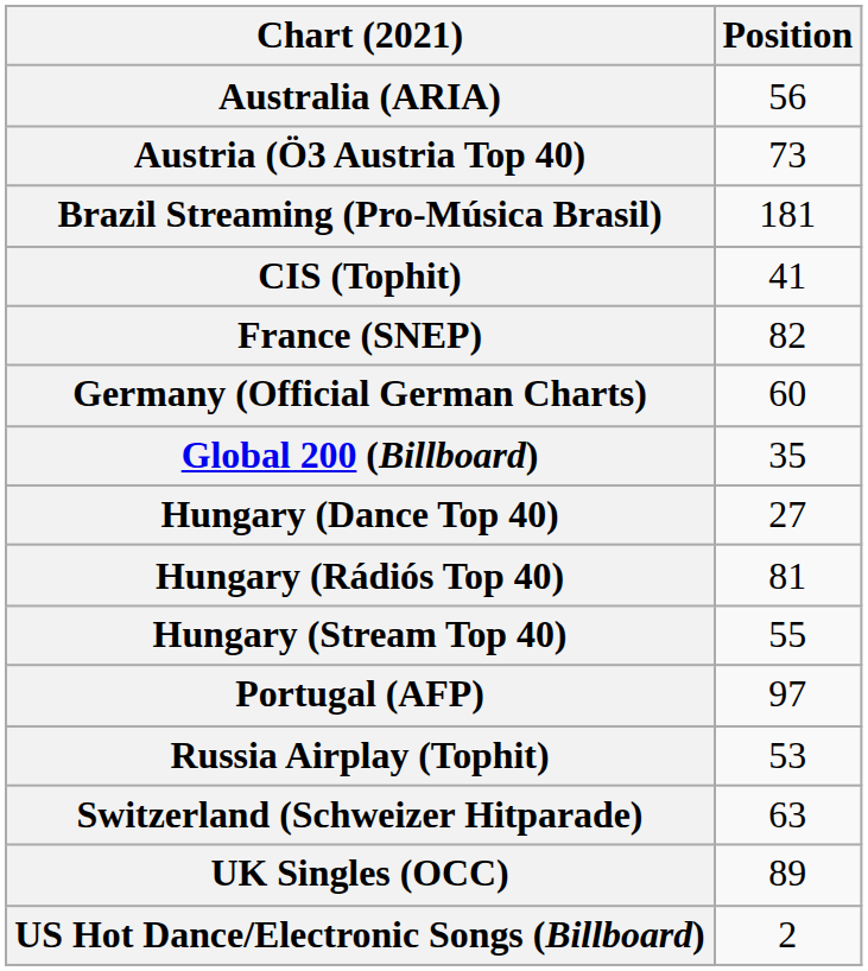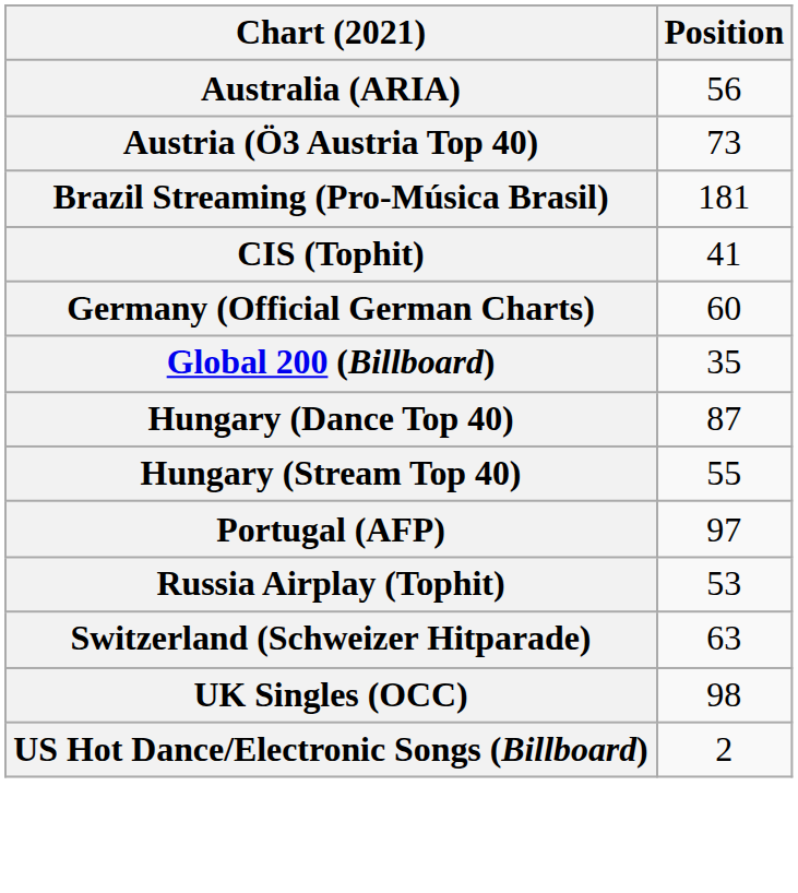 <table class="wikitable sortable plainrowheaders" style="text-align:center">
 <tr>
 <th scope="col">Chart (2021)</th>
 <th scope="col">Position</th>
 </tr>
 <tr>
 <th scope="row">Australia (ARIA)</th>
 <td>56</td>
 </tr>
 <tr>
 <th scope="row">Austria (Ö3 Austria Top 40)</th>
 <td>73</td>
 </tr>
 <tr>
 <th scope="row">Brazil Streaming (Pro-Música Brasil)</th>
 <td>181</td>
 </tr>
 <tr>
 <th scope="row">CIS (Tophit)</th>
 <td>41</td>
 </tr>
 <tr>
-<th scope="row">France (SNEP)</th>
-<td>82</td>
-</tr>
-<tr>
 <th scope="row">Germany (Official German Charts)</th>
 <td>60</td>
 </tr>
 <tr>
 <th scope="row"><a href='#'>Global 200</a> (<em>Billboard</em>)</th>
 <td>35</td>
 </tr>
 <tr>
 <th scope="row">Hungary (Dance Top 40)</th>
-<td>27</td>
-</tr>
-<tr>
-<th scope="row">Hungary (Rádiós Top 40)</th>
-<td>81</td>
+<td>87</td>
 </tr>
 <tr>
 <th scope="row">Hungary (Stream Top 40)</th>
 <td>55</td>
 </tr>
 <tr>
 <th scope="row">Portugal (AFP)</th>
 <td>97</td>
 </tr>
 <tr>
 <th scope="row">Russia Airplay (Tophit)</th>
 <td>53</td>
 </tr>
 <tr>
 <th scope="row">Switzerland (Schweizer Hitparade)</th>
 <td>63</td>
 </tr>
 <tr>
 <th scope="row">UK Singles (OCC)</th>
-<td>89</td>
+<td>98</td>
 </tr>
 <tr>
 <th scope="row">US Hot Dance/Electronic Songs (<em>Billboard</em>)</th>
 <td>2</td>
 </tr>
 </table>
